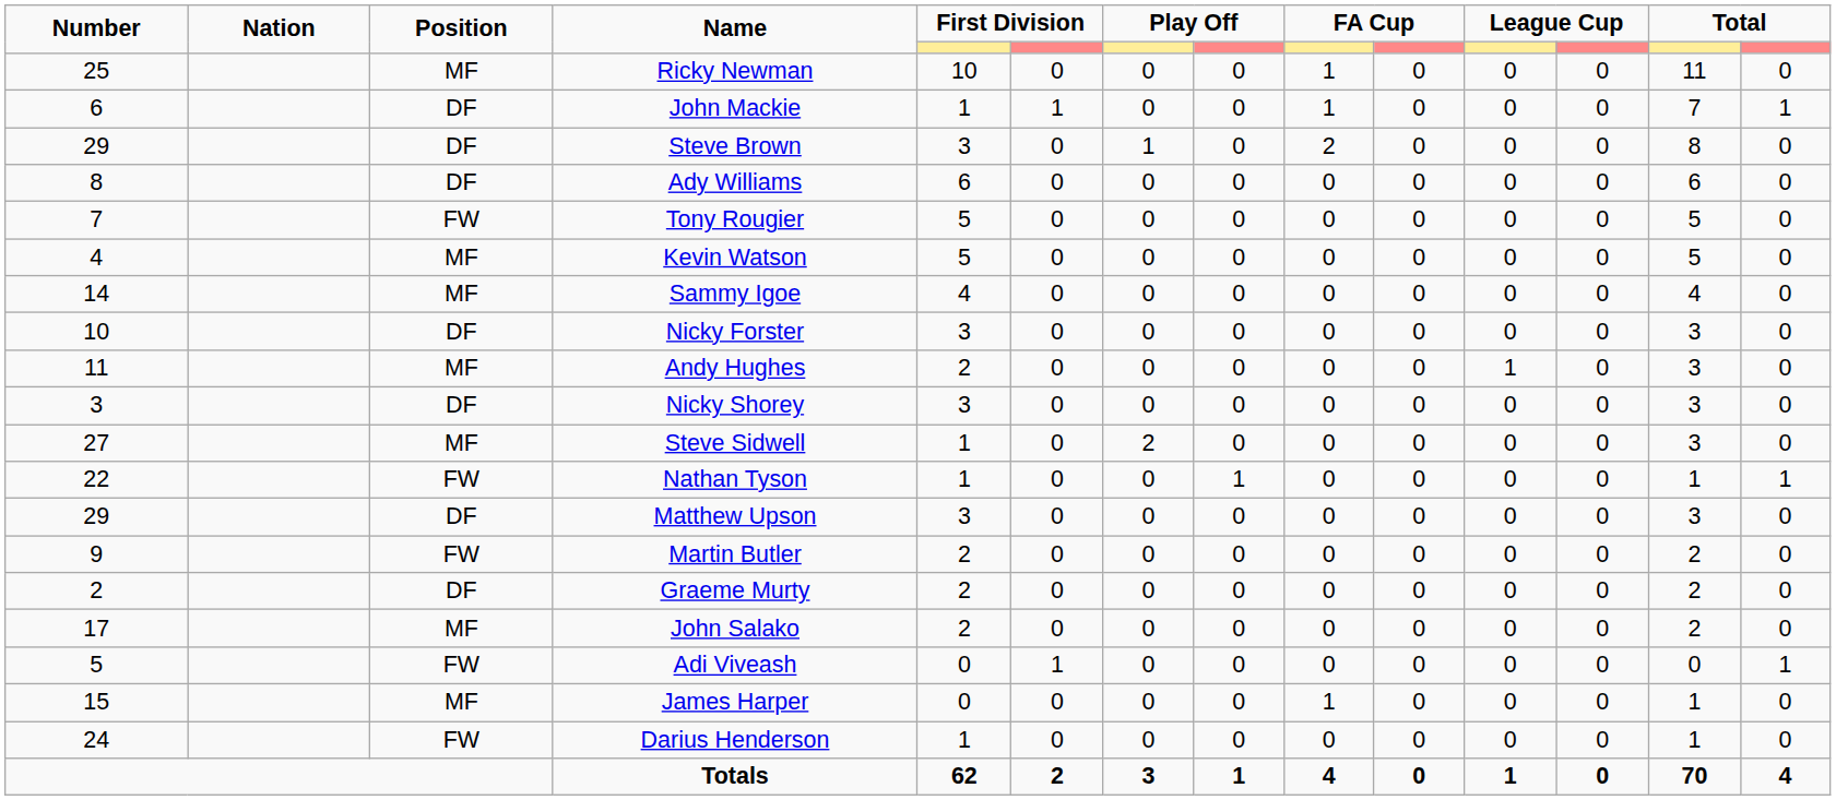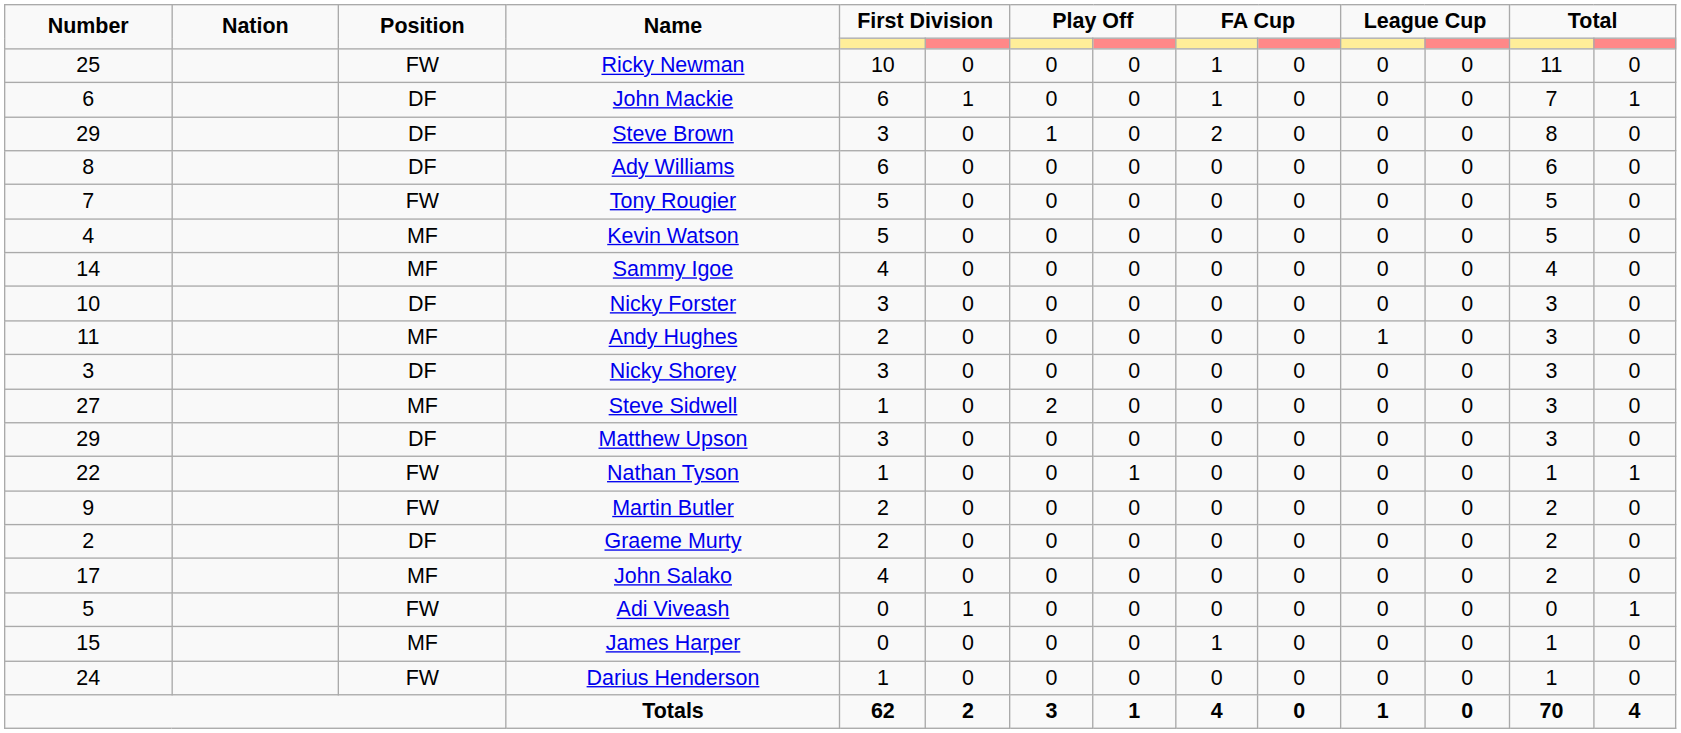 <table class="wikitable" style="font-size: 100%; text-align: center;">
 <tr>
 <td rowspan="2" width="10%" align="center"><strong>Number</strong></td>
 <td rowspan="2" width="10%" align="center"><strong>Nation</strong></td>
 <td rowspan="2" width="10%" align="center"><strong>Position</strong></td>
 <td rowspan="2" width="20%" align="center"><strong>Name</strong></td>
 <td colspan="2" align="center"><strong>First Division</strong></td>
 <td colspan="2" align="center"><strong>Play Off</strong></td>
 <td colspan="2" align="center"><strong>FA Cup</strong></td>
 <td colspan="2" align="center"><strong>League Cup</strong></td>
 <td colspan="2" align="center"><strong>Total</strong></td>
 </tr>
 <tr>
 <th width=60 style="background: #FFEE99"></th>
 <th width=60 style="background: #FF8888"></th>
 <th width=60 style="background: #FFEE99"></th>
 <th width=60 style="background: #FF8888"></th>
 <th width=60 style="background: #FFEE99"></th>
 <th width=60 style="background: #FF8888"></th>
 <th width=60 style="background: #FFEE99"></th>
 <th width=60 style="background: #FF8888"></th>
 <th width=60 style="background: #FFEE99"></th>
 <th width=60 style="background: #FF8888"></th>
 </tr>
 <tr>
 <td>25</td>
 <td></td>
-<td>MF</td>
+<td>FW</td>
 <td><a href='#'>Ricky Newman</a></td>
 <td>10</td>
 <td>0</td>
 <td>0</td>
 <td>0</td>
 <td>1</td>
 <td>0</td>
 <td>0</td>
 <td>0</td>
 <td>11</td>
 <td>0</td>
 </tr>
 <tr>
 <td>6</td>
 <td></td>
 <td>DF</td>
 <td><a href='#'>John Mackie</a></td>
-<td>1</td>
+<td>6</td>
 <td>1</td>
 <td>0</td>
 <td>0</td>
 <td>1</td>
 <td>0</td>
 <td>0</td>
 <td>0</td>
 <td>7</td>
 <td>1</td>
 </tr>
 <tr>
 <td>29</td>
 <td></td>
 <td>DF</td>
 <td><a href='#'>Steve Brown</a></td>
 <td>3</td>
 <td>0</td>
 <td>1</td>
 <td>0</td>
 <td>2</td>
 <td>0</td>
 <td>0</td>
 <td>0</td>
 <td>8</td>
 <td>0</td>
 </tr>
 <tr>
 <td>8</td>
 <td></td>
 <td>DF</td>
 <td><a href='#'>Ady Williams</a></td>
 <td>6</td>
 <td>0</td>
 <td>0</td>
 <td>0</td>
 <td>0</td>
 <td>0</td>
 <td>0</td>
 <td>0</td>
 <td>6</td>
 <td>0</td>
 </tr>
 <tr>
 <td>7</td>
 <td></td>
 <td>FW</td>
 <td><a href='#'>Tony Rougier</a></td>
 <td>5</td>
 <td>0</td>
 <td>0</td>
 <td>0</td>
 <td>0</td>
 <td>0</td>
 <td>0</td>
 <td>0</td>
 <td>5</td>
 <td>0</td>
 </tr>
 <tr>
 <td>4</td>
 <td></td>
 <td>MF</td>
 <td><a href='#'>Kevin Watson</a></td>
 <td>5</td>
 <td>0</td>
 <td>0</td>
 <td>0</td>
 <td>0</td>
 <td>0</td>
 <td>0</td>
 <td>0</td>
 <td>5</td>
 <td>0</td>
 </tr>
 <tr>
 <td>14</td>
 <td></td>
 <td>MF</td>
 <td><a href='#'>Sammy Igoe</a></td>
 <td>4</td>
 <td>0</td>
 <td>0</td>
 <td>0</td>
 <td>0</td>
 <td>0</td>
 <td>0</td>
 <td>0</td>
 <td>4</td>
 <td>0</td>
 </tr>
 <tr>
 <td>10</td>
 <td></td>
 <td>DF</td>
 <td><a href='#'>Nicky Forster</a></td>
 <td>3</td>
 <td>0</td>
 <td>0</td>
 <td>0</td>
 <td>0</td>
 <td>0</td>
 <td>0</td>
 <td>0</td>
 <td>3</td>
 <td>0</td>
 </tr>
 <tr>
 <td>11</td>
 <td></td>
 <td>MF</td>
 <td><a href='#'>Andy Hughes</a></td>
 <td>2</td>
 <td>0</td>
 <td>0</td>
 <td>0</td>
 <td>0</td>
 <td>0</td>
 <td>1</td>
 <td>0</td>
 <td>3</td>
 <td>0</td>
 </tr>
 <tr>
 <td>3</td>
 <td></td>
 <td>DF</td>
 <td><a href='#'>Nicky Shorey</a></td>
 <td>3</td>
 <td>0</td>
 <td>0</td>
 <td>0</td>
 <td>0</td>
 <td>0</td>
 <td>0</td>
 <td>0</td>
 <td>3</td>
 <td>0</td>
 </tr>
 <tr>
 <td>27</td>
 <td></td>
 <td>MF</td>
 <td><a href='#'>Steve Sidwell</a></td>
 <td>1</td>
 <td>0</td>
 <td>2</td>
 <td>0</td>
 <td>0</td>
 <td>0</td>
 <td>0</td>
 <td>0</td>
 <td>3</td>
 <td>0</td>
 </tr>
 <tr>
+<td>29</td>
+<td></td>
+<td>DF</td>
+<td><a href='#'>Matthew Upson</a></td>
+<td>3</td>
+<td>0</td>
+<td>0</td>
+<td>0</td>
+<td>0</td>
+<td>0</td>
+<td>0</td>
+<td>0</td>
+<td>3</td>
+<td>0</td>
+</tr>
+<tr>
 <td>22</td>
 <td></td>
 <td>FW</td>
 <td><a href='#'>Nathan Tyson</a></td>
 <td>1</td>
 <td>0</td>
 <td>0</td>
 <td>1</td>
 <td>0</td>
 <td>0</td>
 <td>0</td>
 <td>0</td>
 <td>1</td>
 <td>1</td>
-</tr>
-<tr>
-<td>29</td>
-<td></td>
-<td>DF</td>
-<td><a href='#'>Matthew Upson</a></td>
-<td>3</td>
-<td>0</td>
-<td>0</td>
-<td>0</td>
-<td>0</td>
-<td>0</td>
-<td>0</td>
-<td>0</td>
-<td>3</td>
-<td>0</td>
 </tr>
 <tr>
 <td>9</td>
 <td></td>
 <td>FW</td>
 <td><a href='#'>Martin Butler</a></td>
 <td>2</td>
 <td>0</td>
 <td>0</td>
 <td>0</td>
 <td>0</td>
 <td>0</td>
 <td>0</td>
 <td>0</td>
 <td>2</td>
 <td>0</td>
 </tr>
 <tr>
 <td>2</td>
 <td></td>
 <td>DF</td>
 <td><a href='#'>Graeme Murty</a></td>
 <td>2</td>
 <td>0</td>
 <td>0</td>
 <td>0</td>
 <td>0</td>
 <td>0</td>
 <td>0</td>
 <td>0</td>
 <td>2</td>
 <td>0</td>
 </tr>
 <tr>
 <td>17</td>
 <td></td>
 <td>MF</td>
 <td><a href='#'>John Salako</a></td>
-<td>2</td>
+<td>4</td>
 <td>0</td>
 <td>0</td>
 <td>0</td>
 <td>0</td>
 <td>0</td>
 <td>0</td>
 <td>0</td>
 <td>2</td>
 <td>0</td>
 </tr>
 <tr>
 <td>5</td>
 <td></td>
 <td>FW</td>
 <td><a href='#'>Adi Viveash</a></td>
 <td>0</td>
 <td>1</td>
 <td>0</td>
 <td>0</td>
 <td>0</td>
 <td>0</td>
 <td>0</td>
 <td>0</td>
 <td>0</td>
 <td>1</td>
 </tr>
 <tr>
 <td>15</td>
 <td></td>
 <td>MF</td>
 <td><a href='#'>James Harper</a></td>
 <td>0</td>
 <td>0</td>
 <td>0</td>
 <td>0</td>
 <td>1</td>
 <td>0</td>
 <td>0</td>
 <td>0</td>
 <td>1</td>
 <td>0</td>
 </tr>
 <tr>
 <td>24</td>
 <td></td>
 <td>FW</td>
 <td><a href='#'>Darius Henderson</a></td>
 <td>1</td>
 <td>0</td>
 <td>0</td>
 <td>0</td>
 <td>0</td>
 <td>0</td>
 <td>0</td>
 <td>0</td>
 <td>1</td>
 <td>0</td>
 </tr>
 <tr>
 <td colspan="3"></td>
 <td><strong>Totals</strong></td>
 <td><strong>62</strong></td>
 <td><strong>2</strong></td>
 <td><strong>3</strong></td>
 <td><strong>1</strong></td>
 <td><strong>4</strong></td>
 <td><strong>0</strong></td>
 <td><strong>1</strong></td>
 <td><strong>0</strong></td>
 <td><strong>70</strong></td>
 <td><strong>4</strong></td>
 </tr>
 </table>
